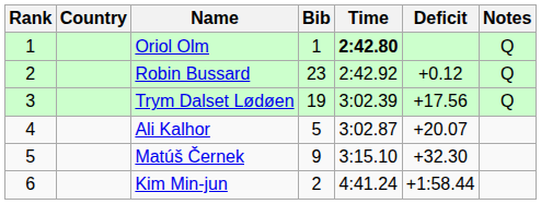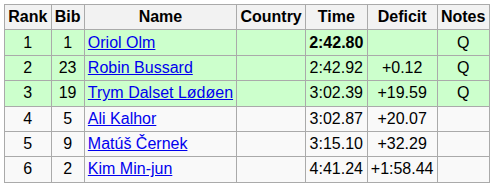 <table class="wikitable" style="text-align:center;">
 <tr>
 <th>Rank</th>
+<th>Bib</th>
+<th>Name</th>
 <th>Country</th>
-<th>Name</th>
-<th>Bib</th>
 <th>Time</th>
 <th>Deficit</th>
 <th>Notes</th>
 </tr>
 <tr bgcolor=ccffcc>
 <td>1</td>
+<td>1</td>
+<td align=left><a href='#'>Oriol Olm</a></td>
 <td align=left></td>
-<td align=left><a href='#'>Oriol Olm</a></td>
-<td>1</td>
 <td><strong>2:42.80</strong></td>
 <td></td>
 <td>Q</td>
 </tr>
 <tr bgcolor=ccffcc>
 <td>2</td>
+<td>23</td>
+<td align=left><a href='#'>Robin Bussard</a></td>
 <td align=left></td>
-<td align=left><a href='#'>Robin Bussard</a></td>
-<td>23</td>
 <td>2:42.92</td>
 <td>+0.12</td>
 <td>Q</td>
 </tr>
 <tr bgcolor=ccffcc>
 <td>3</td>
+<td>19</td>
+<td align=left><a href='#'>Trym Dalset Lødøen</a></td>
 <td align=left></td>
-<td align=left><a href='#'>Trym Dalset Lødøen</a></td>
-<td>19</td>
 <td>3:02.39</td>
-<td>+17.56</td>
+<td>+19.59</td>
 <td>Q</td>
 </tr>
 <tr>
 <td>4</td>
+<td>5</td>
+<td align=left><a href='#'>Ali Kalhor</a></td>
 <td align=left></td>
-<td align=left><a href='#'>Ali Kalhor</a></td>
-<td>5</td>
 <td>3:02.87</td>
 <td>+20.07</td>
 <td></td>
 </tr>
 <tr>
 <td>5</td>
+<td>9</td>
+<td align=left><a href='#'>Matúš Černek</a></td>
 <td align=left></td>
-<td align=left><a href='#'>Matúš Černek</a></td>
-<td>9</td>
 <td>3:15.10</td>
-<td>+32.30</td>
+<td>+32.29</td>
 <td></td>
 </tr>
 <tr>
 <td>6</td>
+<td>2</td>
+<td align=left><a href='#'>Kim Min-jun</a></td>
 <td align=left></td>
-<td align=left><a href='#'>Kim Min-jun</a></td>
-<td>2</td>
 <td>4:41.24</td>
 <td>+1:58.44</td>
 <td></td>
 </tr>
 </table>
